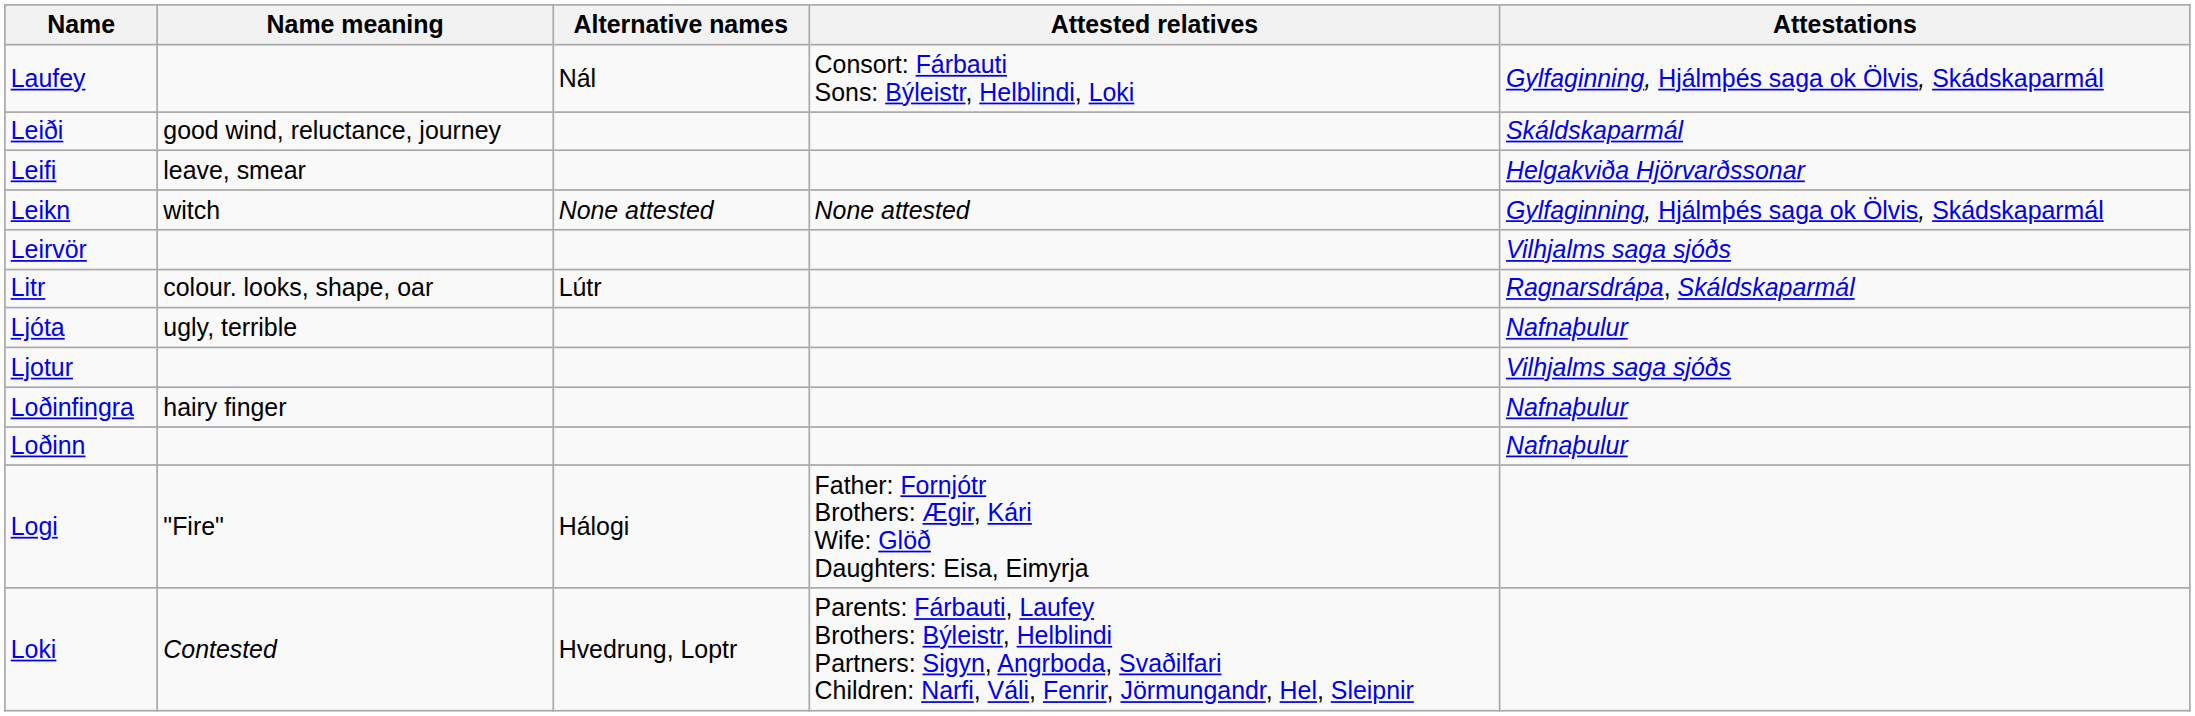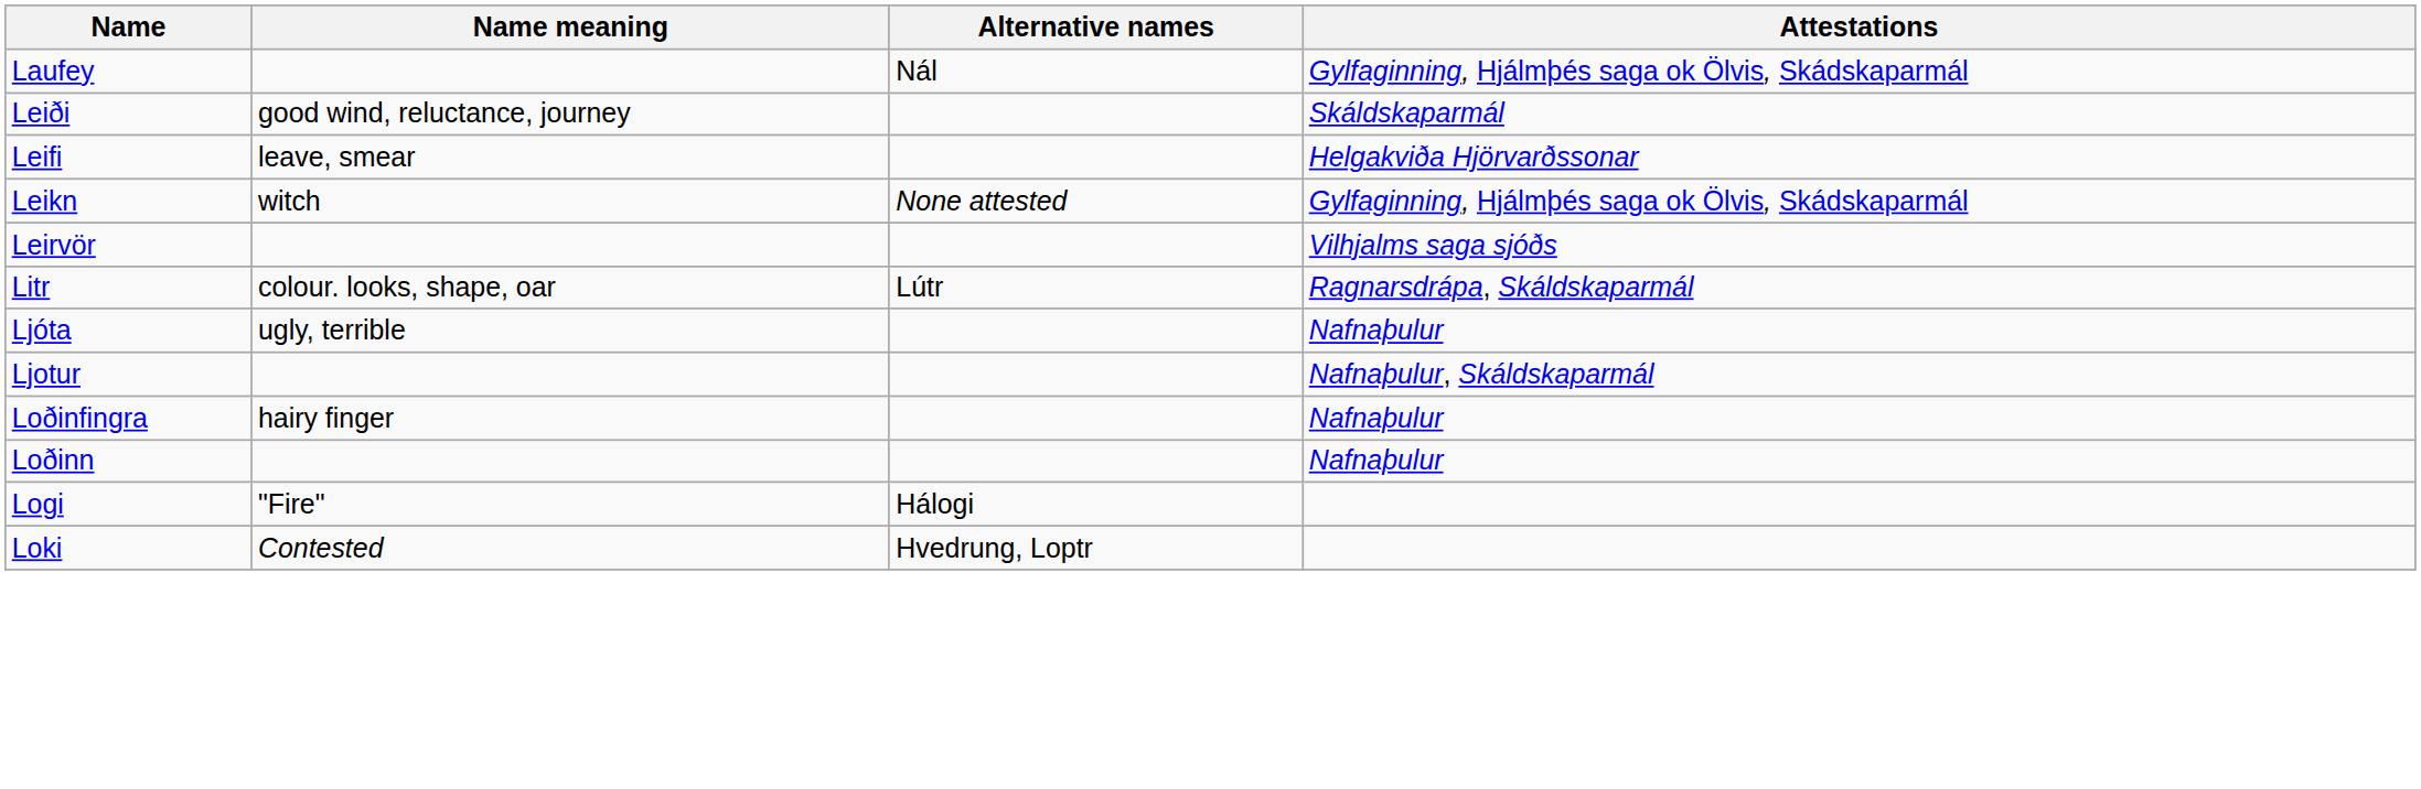 <table class="wikitable sortable" style="font-size: 90%; width: 100%">
 <tr>
 <th>Name</th>
 <th>Name meaning</th>
 <th>Alternative names</th>
-<th>Attested relatives</th>
 <th>Attestations</th>
 </tr>
 <tr>
 <td><a href='#'>Laufey</a></td>
 <td></td>
 <td>Nál</td>
-<td>Consort: <a href='#'>Fárbauti</a> <br> Sons: <a href='#'>Býleistr</a>, <a href='#'>Helblindi</a>, <a href='#'>Loki</a></td>
 <td><em><a href='#'>Gylfaginning</a>, </em><a href='#'>Hjálmþés saga ok Ölvis</a><em>, </em><a href='#'>Skádskaparmál</a></td>
 </tr>
 <tr>
 <td><a href='#'>Leiði</a></td>
 <td>good wind, reluctance, journey</td>
-<td></td>
 <td></td>
 <td><em><a href='#'>Skáldskaparmál</a></em></td>
 </tr>
 <tr>
 <td><a href='#'>Leifi</a></td>
 <td>leave, smear</td>
 <td></td>
-<td></td>
 <td><em><a href='#'>Helgakviða Hjörvarðssonar</a></em></td>
 </tr>
 <tr>
 <td><a href='#'>Leikn</a></td>
 <td>witch</td>
 <td><em>None attested</em></td>
-<td><em>None attested</em></td>
 <td><em><a href='#'>Gylfaginning</a>, </em><a href='#'>Hjálmþés saga ok Ölvis</a><em>, </em><a href='#'>Skádskaparmál</a></td>
 </tr>
 <tr>
 <td><a href='#'>Leirvör</a></td>
-<td></td>
 <td></td>
 <td></td>
 <td><em><a href='#'>Vilhjalms saga sjóðs</a></em></td>
 </tr>
 <tr>
 <td><a href='#'>Litr</a></td>
 <td>colour. looks, shape, oar</td>
 <td>Lútr</td>
-<td></td>
 <td><em><a href='#'>Ragnarsdrápa</a></em>, <em><a href='#'>Skáldskaparmál</a></em></td>
 </tr>
 <tr>
 <td><a href='#'>Ljóta</a></td>
 <td>ugly, terrible</td>
-<td></td>
 <td></td>
 <td><em><a href='#'>Nafnaþulur</a></em></td>
 </tr>
 <tr>
 <td><a href='#'>Ljotur</a></td>
 <td></td>
 <td></td>
-<td></td>
-<td><em><a href='#'>Vilhjalms saga sjóðs</a></em></td>
+<td><em><a href='#'>Nafnaþulur</a></em>, <em><a href='#'>Skáldskaparmál</a></em></td>
 </tr>
 <tr>
 <td><a href='#'>Loðinfingra</a></td>
 <td>hairy finger</td>
 <td></td>
-<td></td>
 <td><em><a href='#'>Nafnaþulur</a></em></td>
 </tr>
 <tr>
 <td><a href='#'>Loðinn</a></td>
-<td></td>
 <td></td>
 <td></td>
 <td><em><a href='#'>Nafnaþulur</a></em></td>
 </tr>
 <tr>
 <td><a href='#'>Logi</a></td>
 <td>"Fire"</td>
 <td>Hálogi</td>
-<td>Father: <a href='#'>Fornjótr</a> <br> Brothers: <a href='#'>Ægir</a>, <a href='#'>Kári</a> <br> Wife: <a href='#'>Glöð</a> <br> Daughters: Eisa, Eimyrja</td>
 <td></td>
 </tr>
 <tr>
 <td><a href='#'>Loki</a></td>
 <td><em>Contested</em></td>
 <td>Hvedrung, Loptr</td>
-<td>Parents: <a href='#'>Fárbauti</a>, <a href='#'>Laufey</a> <br> Brothers: <a href='#'>Býleistr</a>, <a href='#'>Helblindi</a>  <br> Partners: <a href='#'>Sigyn</a>, <a href='#'>Angrboda</a>, <a href='#'>Svaðilfari</a> <br> Children: <a href='#'>Narfi</a>, <a href='#'>Váli</a>, <a href='#'>Fenrir</a>, <a href='#'>Jörmungandr</a>, <a href='#'>Hel</a>, <a href='#'>Sleipnir</a></td>
 <td></td>
 </tr>
 </table>
